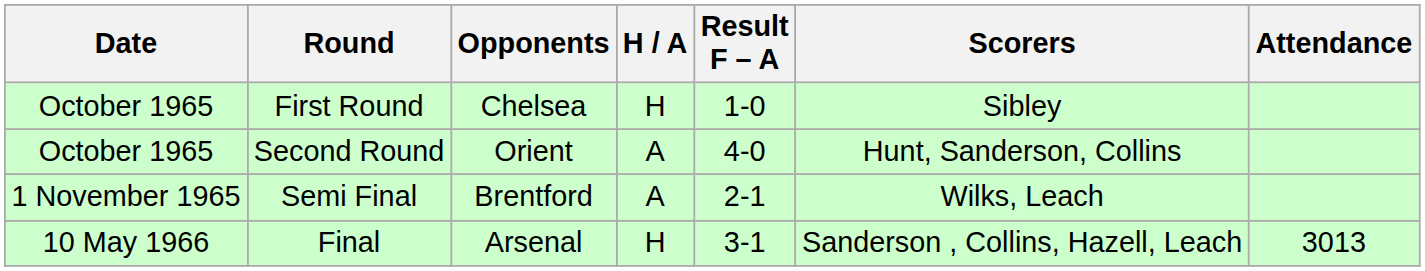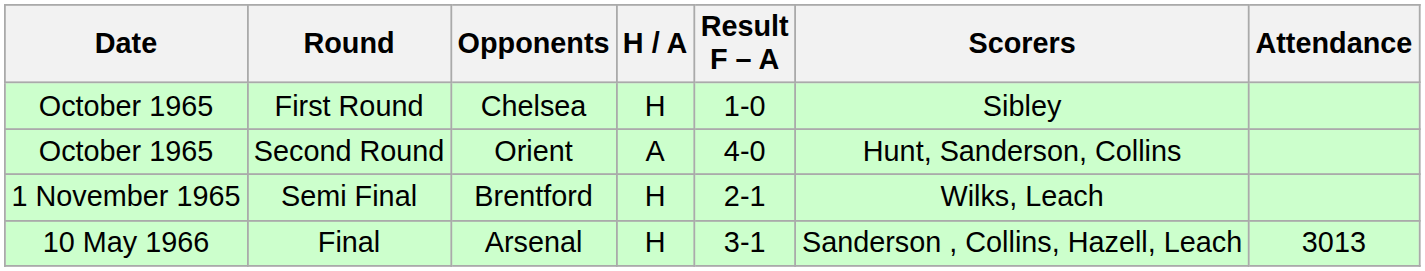 <table class="wikitable" style="text-align:center">
 <tr>
 <th>Date</th>
 <th>Round</th>
 <th>Opponents</th>
 <th>H / A</th>
 <th>Result<br>F – A</th>
 <th>Scorers</th>
 <th>Attendance</th>
 </tr>
 <tr bgcolor="#ccffcc">
 <td>October 1965</td>
 <td>First Round</td>
 <td>Chelsea</td>
 <td>H</td>
 <td>1-0</td>
 <td>Sibley</td>
 <td></td>
 </tr>
 <tr bgcolor="#ccffcc">
 <td>October 1965</td>
 <td>Second Round</td>
 <td>Orient</td>
 <td>A</td>
 <td>4-0</td>
 <td>Hunt, Sanderson, Collins</td>
 <td></td>
 </tr>
 <tr bgcolor="#ccffcc">
 <td>1 November 1965</td>
 <td>Semi Final</td>
 <td>Brentford</td>
-<td>A</td>
+<td>H</td>
 <td>2-1</td>
 <td>Wilks, Leach</td>
 <td></td>
 </tr>
 <tr bgcolor="#ccffcc">
 <td>10 May 1966</td>
 <td>Final</td>
 <td>Arsenal</td>
 <td>H</td>
 <td>3-1</td>
 <td>Sanderson , Collins, Hazell,  Leach</td>
 <td>3013</td>
 </tr>
 </table>
